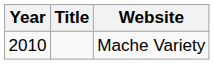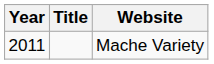 <table class="wikitable">
 <tr>
 <th>Year</th>
 <th>Title</th>
 <th>Website</th>
 </tr>
 <tr>
-<td>2010</td>
+<td>2011</td>
 <td><em></em></td>
 <td>Mache Variety</td>
 </tr>
 </table>
